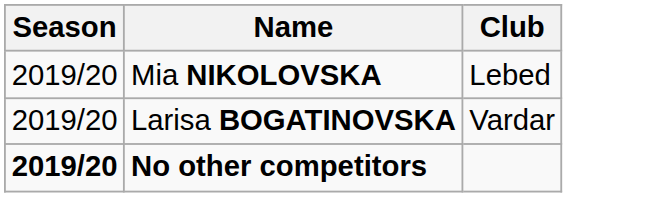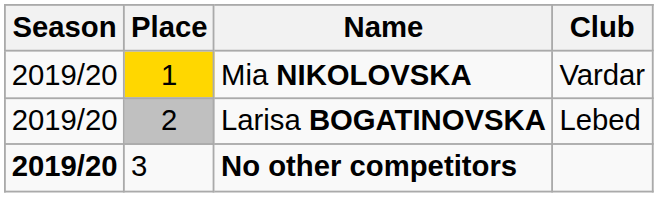 <table class="wikitable">
 <tr>
 <th>Season</th>
+<th>Place</th>
 <th>Name</th>
 <th>Club</th>
 </tr>
 <tr>
 <td>2019/20</td>
+<td style="text-align:center; background:gold;">1</td>
 <td>Mia <strong>NIKOLOVSKA</strong></td>
+<td>Vardar</td>
+</tr>
+<tr>
+<td>2019/20</td>
+<td style="text-align:center; background:silver;">2</td>
+<td>Larisa <strong>BOGATINOVSKA</strong></td>
 <td>Lebed</td>
 </tr>
 <tr>
-<td>2019/20</td>
-<td>Larisa <strong>BOGATINOVSKA</strong></td>
-<td>Vardar</td>
-</tr>
-<tr>
 <td><strong>2019/20</strong></td>
+<td>3</td>
 <td><strong>No other competitors</strong></td>
 <td></td>
 </tr>
 </table>
